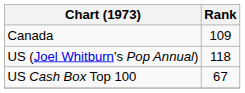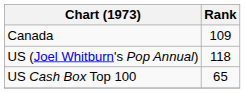 <table class="wikitable sortable">
 <tr>
 <th align="left">Chart (1973)</th>
 <th style="text-align:center;">Rank</th>
 </tr>
 <tr>
 <td>Canada</td>
 <td style="text-align:center;">109</td>
 </tr>
 <tr>
 <td>US (<a href='#'>Joel Whitburn</a>'s <em>Pop Annual</em>)</td>
 <td style="text-align:center;">118</td>
 </tr>
 <tr>
 <td>US <em>Cash Box</em> Top 100</td>
-<td style="text-align:center;">67</td>
+<td style="text-align:center;">65</td>
 </tr>
 <tr>
 </tr>
 </table>
